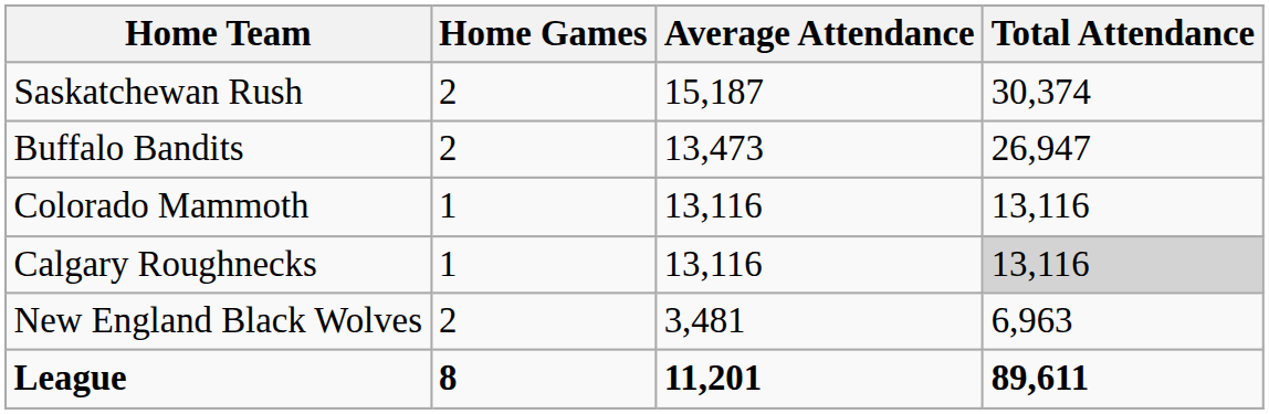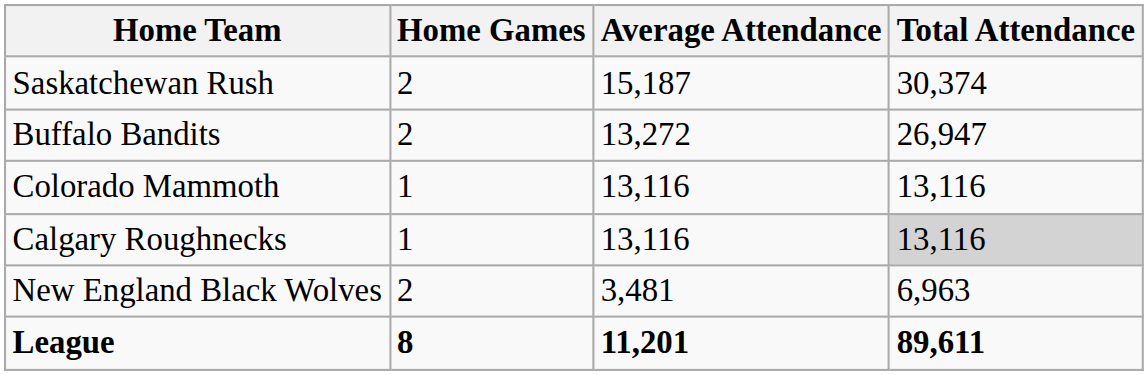 <table class="wikitable sortable">
 <tr>
 <th>Home Team</th>
 <th>Home Games</th>
 <th>Average Attendance</th>
 <th>Total Attendance</th>
 </tr>
 <tr>
 <td>Saskatchewan Rush</td>
 <td>2</td>
 <td>15,187</td>
 <td>30,374</td>
 </tr>
 <tr>
 <td>Buffalo Bandits</td>
 <td>2</td>
-<td>13,473</td>
+<td>13,272</td>
 <td>26,947</td>
 </tr>
 <tr>
 <td>Colorado Mammoth</td>
 <td>1</td>
 <td>13,116</td>
 <td>13,116</td>
 </tr>
 <tr>
 <td>Calgary Roughnecks</td>
 <td>1</td>
 <td>13,116</td>
 <td style="background: lightgrey;">13,116</td>
 </tr>
 <tr>
 <td>New England Black Wolves</td>
 <td>2</td>
 <td>3,481</td>
 <td>6,963</td>
 </tr>
 <tr class="sortbottom">
 <td><strong>League</strong></td>
 <td><strong>8</strong></td>
 <td><strong>11,201</strong></td>
 <td><strong>89,611</strong></td>
 </tr>
 </table>
